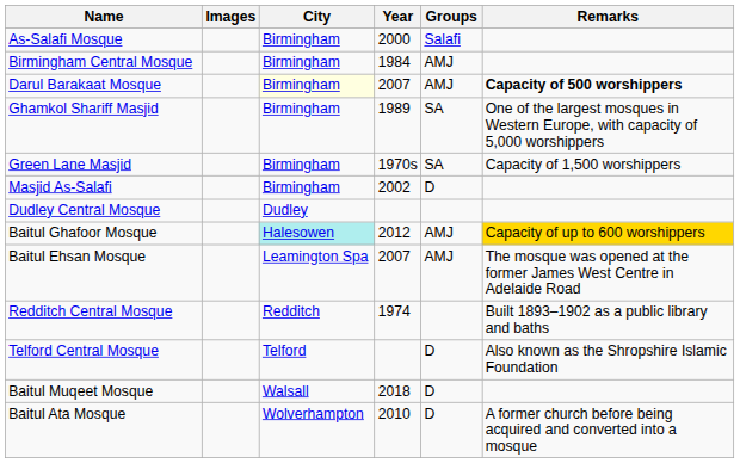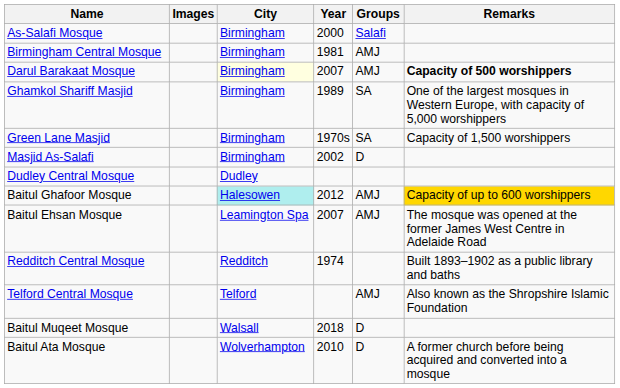 <table class="wikitable sortable">
 <tr>
 <th width="210" align="left">Name</th>
 <th align="center" class="unsortable">Images</th>
 <th width="120" align="left">City</th>
 <th width="40" align="left">Year</th>
 <th width="60" align="left">Groups</th>
 <th width="270" align="left" class="unsortable">Remarks</th>
 </tr>
 <tr valign="top">
 <td><a href='#'>As-Salafi Mosque</a></td>
 <td></td>
 <td><a href='#'>Birmingham</a></td>
 <td>2000</td>
 <td><a href='#'>Salafi</a></td>
 <td></td>
 </tr>
 <tr valign="top">
 <td><a href='#'>Birmingham Central Mosque</a></td>
 <td></td>
 <td><a href='#'>Birmingham</a></td>
-<td>1984</td>
+<td>1981</td>
 <td>AMJ</td>
 <td></td>
 </tr>
 <tr valign="top">
 <td><a href='#'>Darul Barakaat Mosque</a></td>
 <td></td>
 <td style="background: lightyellow;"><a href='#'>Birmingham</a></td>
 <td>2007</td>
 <td>AMJ</td>
 <td><strong>Capacity of 500 worshippers</strong></td>
 </tr>
 <tr valign=top>
 <td><a href='#'>Ghamkol Shariff Masjid</a></td>
 <td></td>
 <td><a href='#'>Birmingham</a></td>
 <td>1989</td>
 <td>SA</td>
 <td>One of the largest mosques in Western Europe, with capacity of 5,000 worshippers</td>
 </tr>
 <tr valign=top>
 <td><a href='#'>Green Lane Masjid</a></td>
 <td></td>
 <td><a href='#'>Birmingham</a></td>
 <td>1970s</td>
 <td>SA</td>
 <td>Capacity of 1,500 worshippers</td>
 </tr>
 <tr valign="top">
 <td><a href='#'>Masjid As-Salafi</a></td>
 <td></td>
 <td><a href='#'>Birmingham</a></td>
 <td>2002</td>
 <td>D</td>
 <td></td>
 </tr>
 <tr valign=top>
 <td><a href='#'>Dudley Central Mosque</a></td>
 <td></td>
 <td><a href='#'>Dudley</a></td>
 <td></td>
 <td></td>
 <td></td>
 </tr>
 <tr valign=top>
 <td>Baitul Ghafoor Mosque</td>
 <td></td>
 <td style="background: paleturquoise;"><a href='#'>Halesowen</a></td>
 <td>2012</td>
 <td>AMJ</td>
 <td style="background: gold;">Capacity of up to 600 worshippers</td>
 </tr>
 <tr valign=top>
 <td>Baitul Ehsan Mosque</td>
 <td></td>
 <td><a href='#'>Leamington Spa</a></td>
 <td>2007</td>
 <td>AMJ</td>
 <td>The mosque was opened at the former James West Centre in Adelaide Road</td>
 </tr>
 <tr valign=top>
 <td><a href='#'>Redditch Central Mosque</a></td>
 <td></td>
 <td><a href='#'>Redditch</a></td>
 <td>1974</td>
 <td></td>
 <td>Built 1893–1902 as a public library and baths</td>
 </tr>
 <tr valign=top>
 <td><a href='#'>Telford Central Mosque</a></td>
 <td></td>
 <td><a href='#'>Telford</a></td>
 <td></td>
-<td>D</td>
+<td>AMJ</td>
 <td>Also known as the Shropshire Islamic Foundation</td>
 </tr>
 <tr valign=top>
 <td>Baitul Muqeet Mosque</td>
 <td></td>
 <td><a href='#'>Walsall</a></td>
 <td>2018</td>
 <td>D</td>
 <td></td>
 </tr>
 <tr valign=top>
 <td>Baitul Ata Mosque</td>
 <td></td>
 <td><a href='#'>Wolverhampton</a></td>
 <td>2010</td>
 <td>D</td>
 <td>A former church before being acquired and converted into a mosque</td>
 </tr>
 </table>
